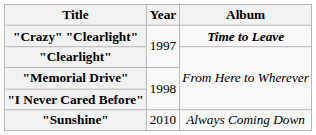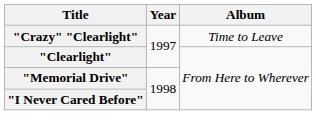 <table class="wikitable plainrowheaders" style="text-align:center;" border="1">
 <tr>
 <th>Title</th>
 <th>Year</th>
 <th>Album</th>
 </tr>
 <tr>
 <th scope="row">"Crazy" "Clearlight"</th>
 <td rowspan="2">1997</td>
-<td><strong><em>Time to Leave</em></strong></td>
+<td><em>Time to Leave</em></td>
 </tr>
 <tr>
 <th scope="row">"Clearlight"</th>
 <td rowspan="3"><em>From Here to Wherever</em></td>
 </tr>
 <tr>
 <th scope="row">"Memorial Drive"</th>
 <td rowspan="2">1998</td>
 </tr>
 <tr>
 <th scope="row">"I Never Cared Before"</th>
 </tr>
-<tr>
-<th scope="row">"Sunshine"</th>
-<td>2010</td>
-<td><em>Always Coming Down</em></td>
-</tr>
 </table>
